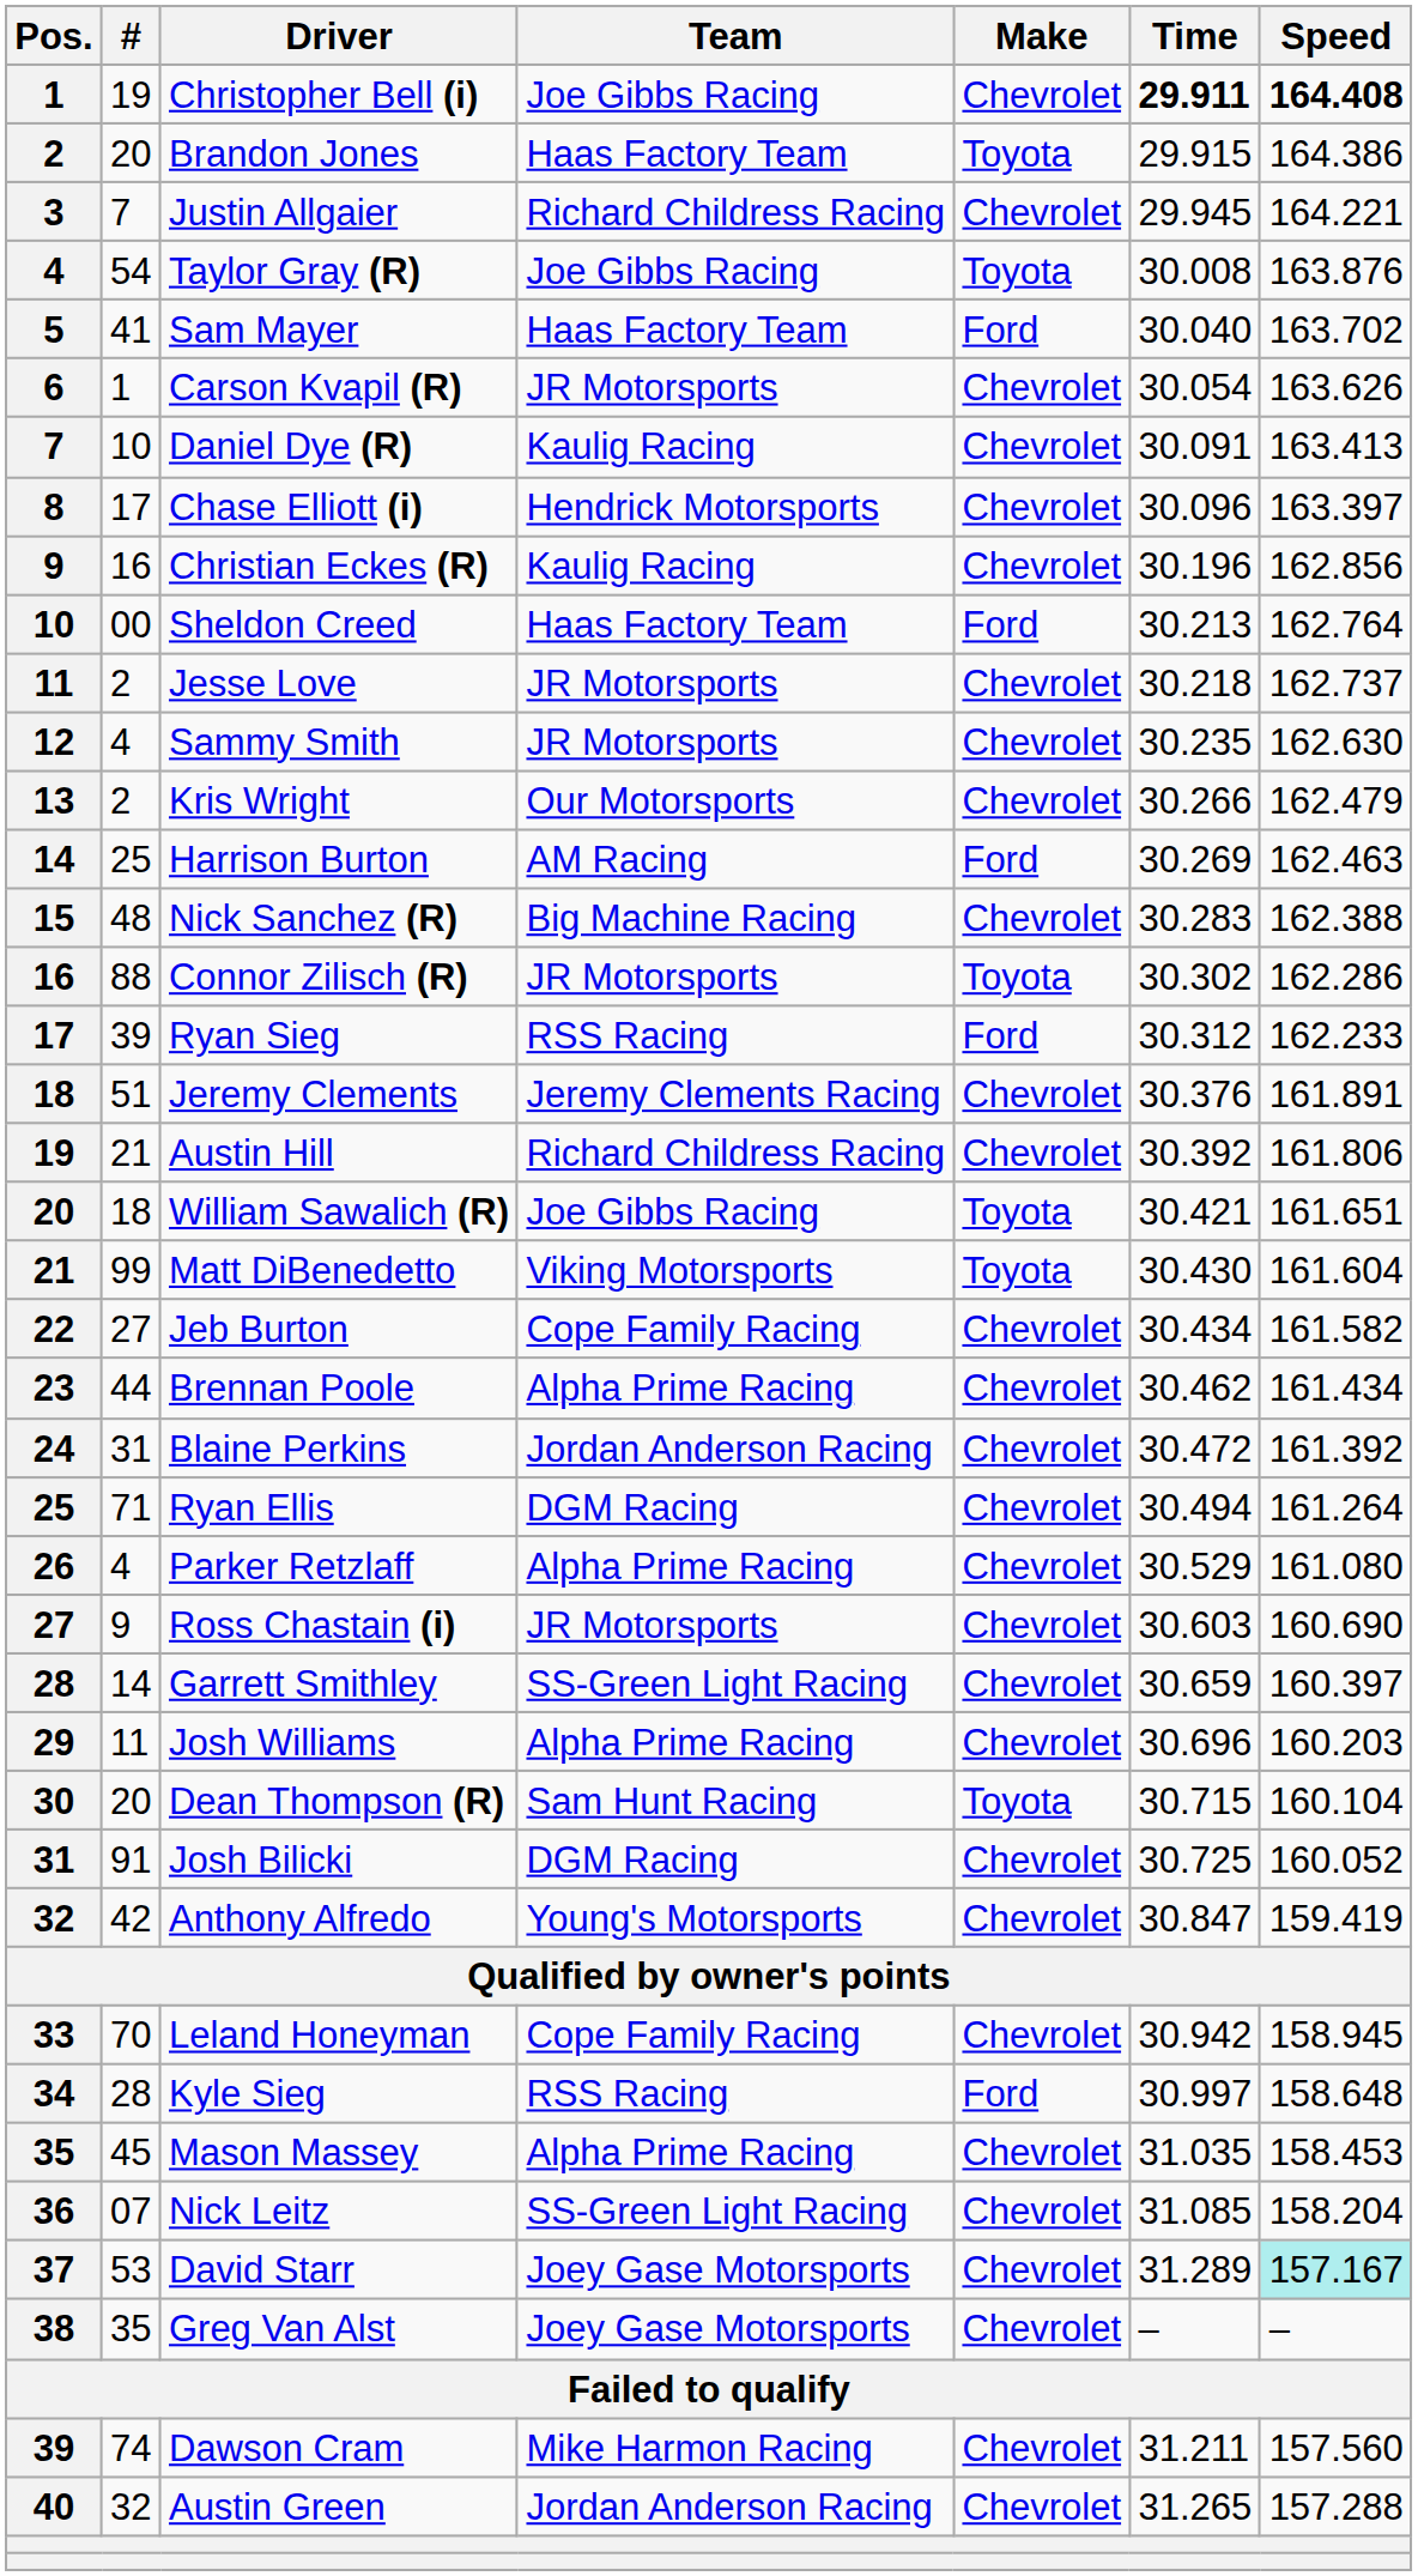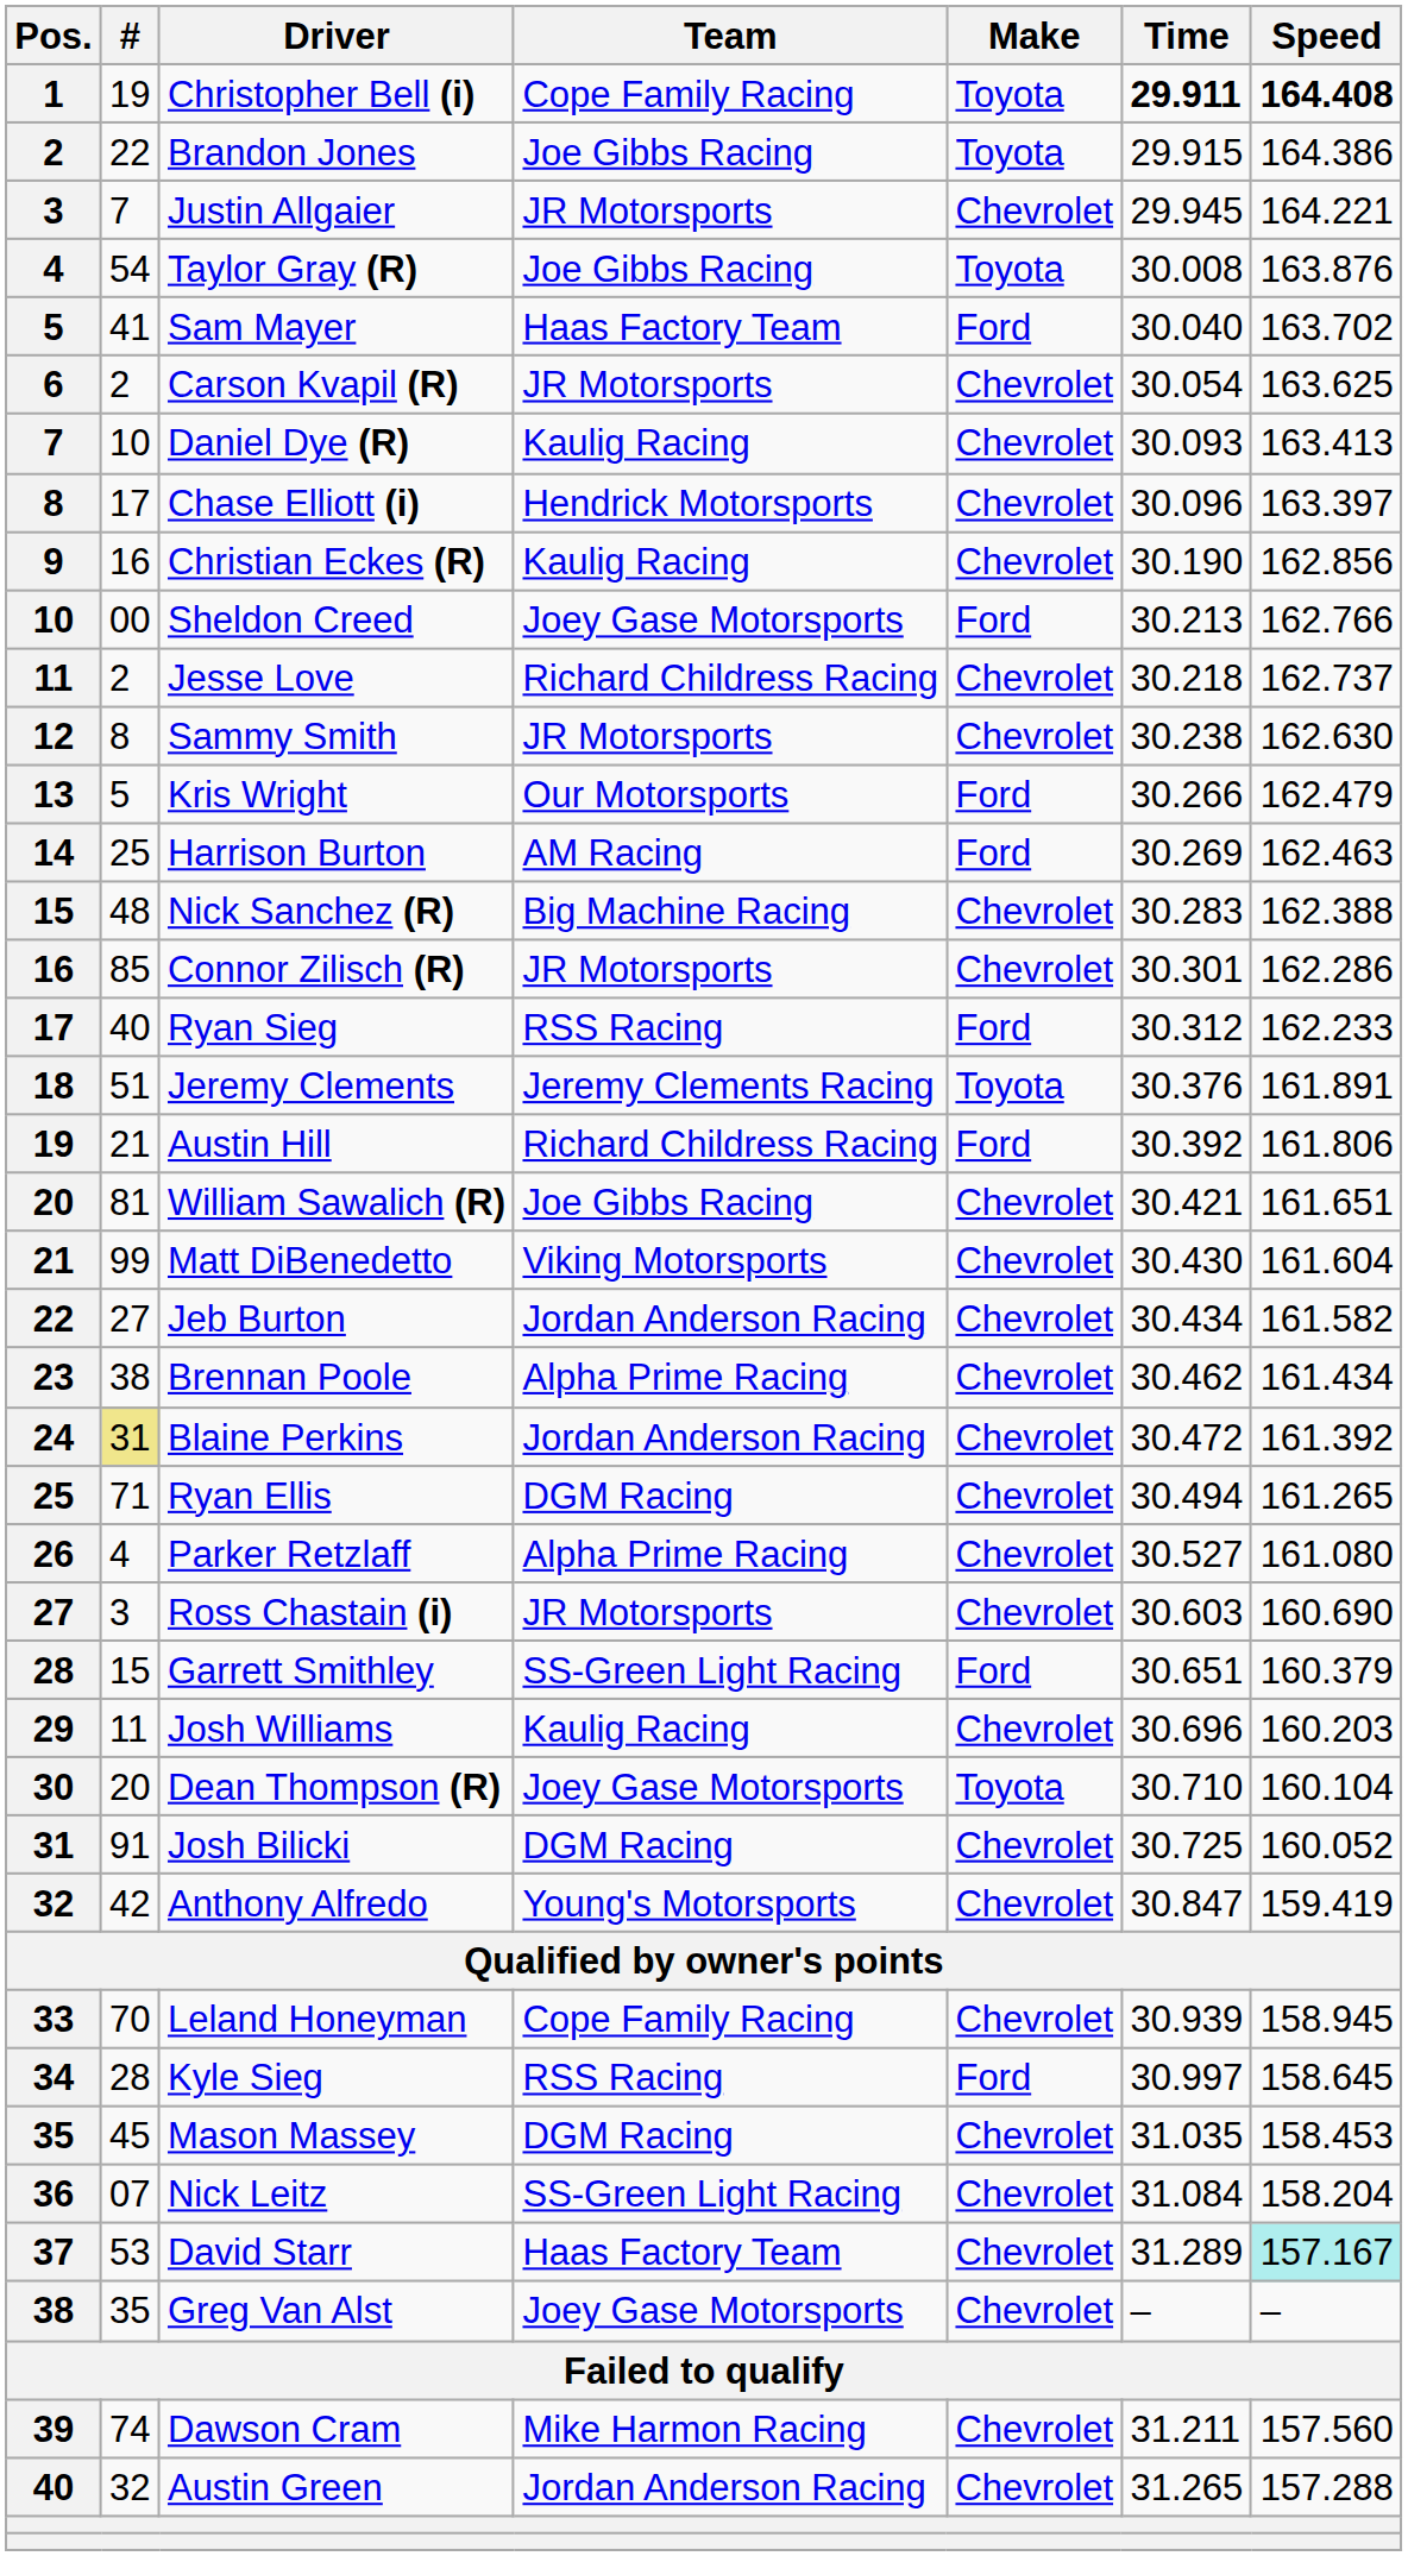 <table class="wikitable" style="font-size:95%">
 <tr>
 <th>Pos.</th>
 <th>#</th>
 <th>Driver</th>
 <th>Team</th>
 <th>Make</th>
 <th>Time</th>
 <th>Speed</th>
 </tr>
 <tr>
 <th>1</th>
 <td>19</td>
 <td><a href='#'>Christopher Bell</a> <strong>(i)</strong></td>
-<td><a href='#'>Joe Gibbs Racing</a></td>
-<td><a href='#'>Chevrolet</a></td>
+<td><a href='#'>Cope Family Racing</a></td>
+<td><a href='#'>Toyota</a></td>
 <td><strong>29.911</strong></td>
 <td><strong>164.408</strong></td>
 </tr>
 <tr>
 <th>2</th>
-<td>20</td>
+<td>22</td>
 <td><a href='#'>Brandon Jones</a></td>
-<td><a href='#'>Haas Factory Team</a></td>
+<td><a href='#'>Joe Gibbs Racing</a></td>
 <td><a href='#'>Toyota</a></td>
 <td>29.915</td>
 <td>164.386</td>
 </tr>
 <tr>
 <th>3</th>
 <td>7</td>
 <td><a href='#'>Justin Allgaier</a></td>
-<td><a href='#'>Richard Childress Racing</a></td>
+<td><a href='#'>JR Motorsports</a></td>
 <td><a href='#'>Chevrolet</a></td>
 <td>29.945</td>
 <td>164.221</td>
 </tr>
 <tr>
 <th>4</th>
 <td>54</td>
 <td><a href='#'>Taylor Gray</a> <strong>(R)</strong></td>
 <td><a href='#'>Joe Gibbs Racing</a></td>
 <td><a href='#'>Toyota</a></td>
 <td>30.008</td>
 <td>163.876</td>
 </tr>
 <tr>
 <th>5</th>
 <td>41</td>
 <td><a href='#'>Sam Mayer</a></td>
 <td><a href='#'>Haas Factory Team</a></td>
 <td><a href='#'>Ford</a></td>
 <td>30.040</td>
 <td>163.702</td>
 </tr>
 <tr>
 <th>6</th>
-<td>1</td>
+<td>2</td>
 <td><a href='#'>Carson Kvapil</a> <strong>(R)</strong></td>
 <td nowrap=""><a href='#'>JR Motorsports</a></td>
 <td><a href='#'>Chevrolet</a></td>
 <td>30.054</td>
-<td>163.626</td>
+<td>163.625</td>
 </tr>
 <tr>
 <th>7</th>
 <td>10</td>
 <td><a href='#'>Daniel Dye</a> <strong>(R)</strong></td>
 <td><a href='#'>Kaulig Racing</a></td>
 <td><a href='#'>Chevrolet</a></td>
-<td>30.091</td>
+<td>30.093</td>
 <td>163.413</td>
 </tr>
 <tr>
 <th>8</th>
 <td>17</td>
 <td><a href='#'>Chase Elliott</a> <strong>(i)</strong></td>
 <td><a href='#'>Hendrick Motorsports</a></td>
 <td><a href='#'>Chevrolet</a></td>
 <td>30.096</td>
 <td>163.397</td>
 </tr>
 <tr>
 <th>9</th>
 <td>16</td>
 <td><a href='#'>Christian Eckes</a> <strong>(R)</strong></td>
 <td><a href='#'>Kaulig Racing</a></td>
 <td><a href='#'>Chevrolet</a></td>
-<td>30.196</td>
+<td>30.190</td>
 <td>162.856</td>
 </tr>
 <tr>
 <th>10</th>
 <td>00</td>
 <td><a href='#'>Sheldon Creed</a></td>
-<td><a href='#'>Haas Factory Team</a></td>
+<td><a href='#'>Joey Gase Motorsports</a></td>
 <td><a href='#'>Ford</a></td>
 <td>30.213</td>
-<td>162.764</td>
+<td>162.766</td>
 </tr>
 <tr>
 <th>11</th>
 <td>2</td>
 <td><a href='#'>Jesse Love</a></td>
-<td><a href='#'>JR Motorsports</a></td>
+<td><a href='#'>Richard Childress Racing</a></td>
 <td><a href='#'>Chevrolet</a></td>
 <td>30.218</td>
 <td>162.737</td>
 </tr>
 <tr>
 <th>12</th>
-<td>4</td>
+<td>8</td>
 <td><a href='#'>Sammy Smith</a></td>
 <td><a href='#'>JR Motorsports</a></td>
 <td><a href='#'>Chevrolet</a></td>
-<td>30.235</td>
+<td>30.238</td>
 <td>162.630</td>
 </tr>
 <tr>
 <th>13</th>
-<td>2</td>
+<td>5</td>
 <td><a href='#'>Kris Wright</a></td>
 <td><a href='#'>Our Motorsports</a></td>
-<td><a href='#'>Chevrolet</a></td>
+<td><a href='#'>Ford</a></td>
 <td>30.266</td>
 <td>162.479</td>
 </tr>
 <tr>
 <th>14</th>
 <td>25</td>
 <td><a href='#'>Harrison Burton</a></td>
 <td><a href='#'>AM Racing</a></td>
 <td><a href='#'>Ford</a></td>
 <td>30.269</td>
 <td>162.463</td>
 </tr>
 <tr>
 <th>15</th>
 <td>48</td>
 <td><a href='#'>Nick Sanchez</a> <strong>(R)</strong></td>
 <td><a href='#'>Big Machine Racing</a></td>
 <td><a href='#'>Chevrolet</a></td>
 <td>30.283</td>
 <td>162.388</td>
 </tr>
 <tr>
 <th>16</th>
-<td>88</td>
+<td>85</td>
 <td><a href='#'>Connor Zilisch</a> <strong>(R)</strong></td>
 <td><a href='#'>JR Motorsports</a></td>
-<td><a href='#'>Toyota</a></td>
-<td>30.302</td>
+<td><a href='#'>Chevrolet</a></td>
+<td>30.301</td>
 <td>162.286</td>
 </tr>
 <tr>
 <th>17</th>
-<td>39</td>
+<td>40</td>
 <td nowrap=""><a href='#'>Ryan Sieg</a></td>
 <td><a href='#'>RSS Racing</a></td>
 <td><a href='#'>Ford</a></td>
 <td>30.312</td>
 <td>162.233</td>
 </tr>
 <tr>
 <th>18</th>
 <td>51</td>
 <td><a href='#'>Jeremy Clements</a></td>
 <td><a href='#'>Jeremy Clements Racing</a></td>
-<td><a href='#'>Chevrolet</a></td>
+<td><a href='#'>Toyota</a></td>
 <td>30.376</td>
 <td>161.891</td>
 </tr>
 <tr>
 <th>19</th>
 <td>21</td>
 <td><a href='#'>Austin Hill</a></td>
 <td><a href='#'>Richard Childress Racing</a></td>
-<td><a href='#'>Chevrolet</a></td>
+<td><a href='#'>Ford</a></td>
 <td>30.392</td>
 <td>161.806</td>
 </tr>
 <tr>
 <th>20</th>
-<td>18</td>
+<td>81</td>
 <td><a href='#'>William Sawalich</a> <strong>(R)</strong></td>
 <td><a href='#'>Joe Gibbs Racing</a></td>
-<td><a href='#'>Toyota</a></td>
+<td><a href='#'>Chevrolet</a></td>
 <td>30.421</td>
 <td>161.651</td>
 </tr>
 <tr>
 <th>21</th>
 <td>99</td>
 <td><a href='#'>Matt DiBenedetto</a></td>
 <td><a href='#'>Viking Motorsports</a></td>
-<td><a href='#'>Toyota</a></td>
+<td><a href='#'>Chevrolet</a></td>
 <td>30.430</td>
 <td>161.604</td>
 </tr>
 <tr>
 <th>22</th>
 <td>27</td>
 <td><a href='#'>Jeb Burton</a></td>
-<td><a href='#'>Cope Family Racing</a></td>
+<td nowrap=""><a href='#'>Jordan Anderson Racing</a></td>
 <td><a href='#'>Chevrolet</a></td>
 <td>30.434</td>
 <td>161.582</td>
 </tr>
 <tr>
 <th>23</th>
-<td>44</td>
+<td>38</td>
 <td><a href='#'>Brennan Poole</a></td>
 <td><a href='#'>Alpha Prime Racing</a></td>
 <td><a href='#'>Chevrolet</a></td>
 <td>30.462</td>
 <td>161.434</td>
 </tr>
 <tr>
 <th>24</th>
-<td>31</td>
+<td style="background: khaki;">31</td>
 <td><a href='#'>Blaine Perkins</a></td>
 <td><a href='#'>Jordan Anderson Racing</a></td>
 <td><a href='#'>Chevrolet</a></td>
 <td>30.472</td>
 <td>161.392</td>
 </tr>
 <tr>
 <th>25</th>
 <td>71</td>
 <td><a href='#'>Ryan Ellis</a></td>
 <td><a href='#'>DGM Racing</a></td>
 <td><a href='#'>Chevrolet</a></td>
 <td>30.494</td>
-<td>161.264</td>
+<td>161.265</td>
 </tr>
 <tr>
 <th>26</th>
 <td>4</td>
 <td><a href='#'>Parker Retzlaff</a></td>
 <td><a href='#'>Alpha Prime Racing</a></td>
 <td><a href='#'>Chevrolet</a></td>
-<td>30.529</td>
+<td>30.527</td>
 <td>161.080</td>
 </tr>
 <tr>
 <th>27</th>
-<td>9</td>
+<td>3</td>
 <td><a href='#'>Ross Chastain</a> <strong>(i)</strong></td>
 <td><a href='#'>JR Motorsports</a></td>
 <td><a href='#'>Chevrolet</a></td>
 <td>30.603</td>
 <td>160.690</td>
 </tr>
 <tr>
 <th>28</th>
-<td>14</td>
+<td>15</td>
 <td><a href='#'>Garrett Smithley</a></td>
 <td><a href='#'>SS-Green Light Racing</a></td>
-<td><a href='#'>Chevrolet</a></td>
-<td>30.659</td>
-<td>160.397</td>
+<td><a href='#'>Ford</a></td>
+<td>30.651</td>
+<td>160.379</td>
 </tr>
 <tr>
 <th>29</th>
 <td>11</td>
 <td><a href='#'>Josh Williams</a></td>
-<td><a href='#'>Alpha Prime Racing</a></td>
+<td><a href='#'>Kaulig Racing</a></td>
 <td><a href='#'>Chevrolet</a></td>
 <td>30.696</td>
 <td>160.203</td>
 </tr>
 <tr>
 <th>30</th>
 <td>20</td>
 <td><a href='#'>Dean Thompson</a> <strong>(R)</strong></td>
-<td><a href='#'>Sam Hunt Racing</a></td>
+<td><a href='#'>Joey Gase Motorsports</a></td>
 <td><a href='#'>Toyota</a></td>
-<td>30.715</td>
+<td>30.710</td>
 <td>160.104</td>
 </tr>
 <tr>
 <th>31</th>
 <td>91</td>
 <td><a href='#'>Josh Bilicki</a></td>
 <td><a href='#'>DGM Racing</a></td>
 <td><a href='#'>Chevrolet</a></td>
 <td>30.725</td>
 <td>160.052</td>
 </tr>
 <tr>
 <th>32</th>
 <td>42</td>
 <td><a href='#'>Anthony Alfredo</a></td>
 <td><a href='#'>Young's Motorsports</a></td>
 <td><a href='#'>Chevrolet</a></td>
 <td>30.847</td>
 <td>159.419</td>
 </tr>
 <tr>
 <th colspan="7">Qualified by owner's points</th>
 </tr>
 <tr>
 <th>33</th>
 <td>70</td>
 <td><a href='#'>Leland Honeyman</a></td>
 <td><a href='#'>Cope Family Racing</a></td>
 <td><a href='#'>Chevrolet</a></td>
-<td>30.942</td>
+<td>30.939</td>
 <td>158.945</td>
 </tr>
 <tr>
 <th>34</th>
 <td>28</td>
 <td><a href='#'>Kyle Sieg</a></td>
 <td><a href='#'>RSS Racing</a></td>
 <td><a href='#'>Ford</a></td>
 <td>30.997</td>
-<td>158.648</td>
+<td>158.645</td>
 </tr>
 <tr>
 <th>35</th>
 <td>45</td>
 <td><a href='#'>Mason Massey</a></td>
-<td><a href='#'>Alpha Prime Racing</a></td>
+<td><a href='#'>DGM Racing</a></td>
 <td><a href='#'>Chevrolet</a></td>
 <td>31.035</td>
 <td>158.453</td>
 </tr>
 <tr>
 <th>36</th>
 <td>07</td>
 <td><a href='#'>Nick Leitz</a></td>
 <td><a href='#'>SS-Green Light Racing</a></td>
 <td><a href='#'>Chevrolet</a></td>
-<td>31.085</td>
+<td>31.084</td>
 <td>158.204</td>
 </tr>
 <tr>
 <th>37</th>
 <td>53</td>
 <td><a href='#'>David Starr</a></td>
-<td><a href='#'>Joey Gase Motorsports</a></td>
+<td><a href='#'>Haas Factory Team</a></td>
 <td><a href='#'>Chevrolet</a></td>
 <td>31.289</td>
 <td style="background: paleturquoise;">157.167</td>
 </tr>
 <tr>
 <th>38</th>
 <td>35</td>
 <td><a href='#'>Greg Van Alst</a></td>
 <td><a href='#'>Joey Gase Motorsports</a></td>
 <td><a href='#'>Chevrolet</a></td>
 <td>–</td>
 <td>–</td>
 </tr>
 <tr>
 <th colspan="7">Failed to qualify</th>
 </tr>
 <tr>
 <th>39</th>
 <td>74</td>
 <td><a href='#'>Dawson Cram</a></td>
 <td><a href='#'>Mike Harmon Racing</a></td>
 <td><a href='#'>Chevrolet</a></td>
 <td>31.211</td>
 <td>157.560</td>
 </tr>
 <tr>
 <th>40</th>
 <td>32</td>
 <td><a href='#'>Austin Green</a></td>
 <td><a href='#'>Jordan Anderson Racing</a></td>
 <td><a href='#'>Chevrolet</a></td>
 <td>31.265</td>
 <td>157.288</td>
 </tr>
 <tr>
 <th colspan="7"></th>
 </tr>
 <tr>
 <th colspan="7"></th>
 </tr>
 </table>
